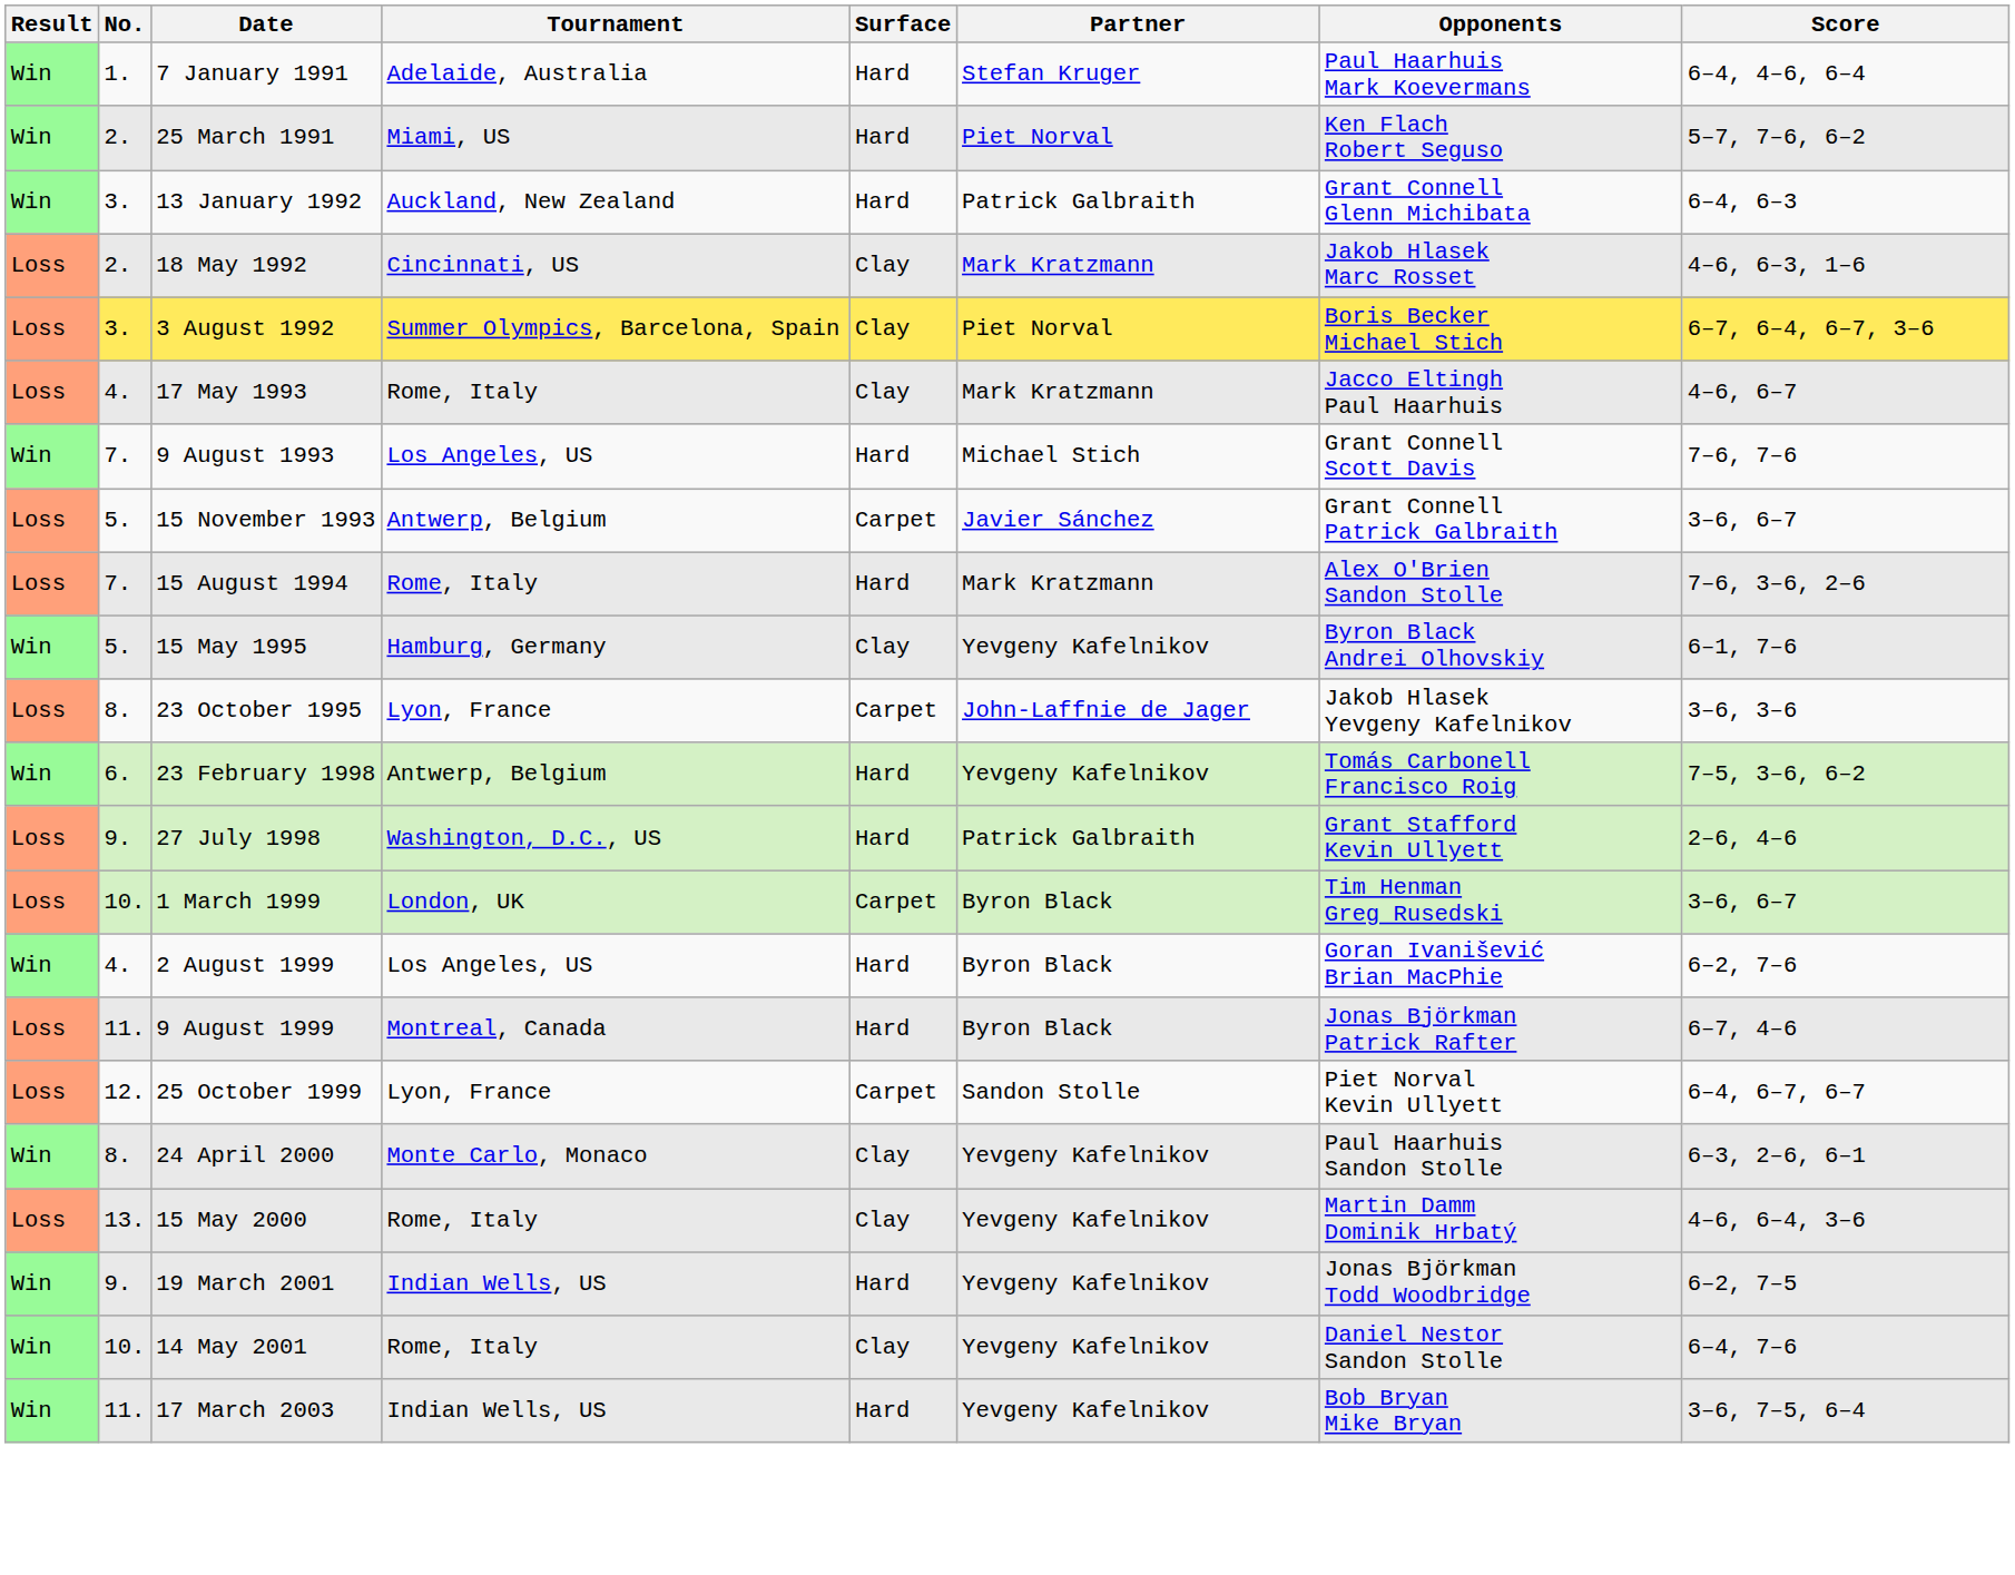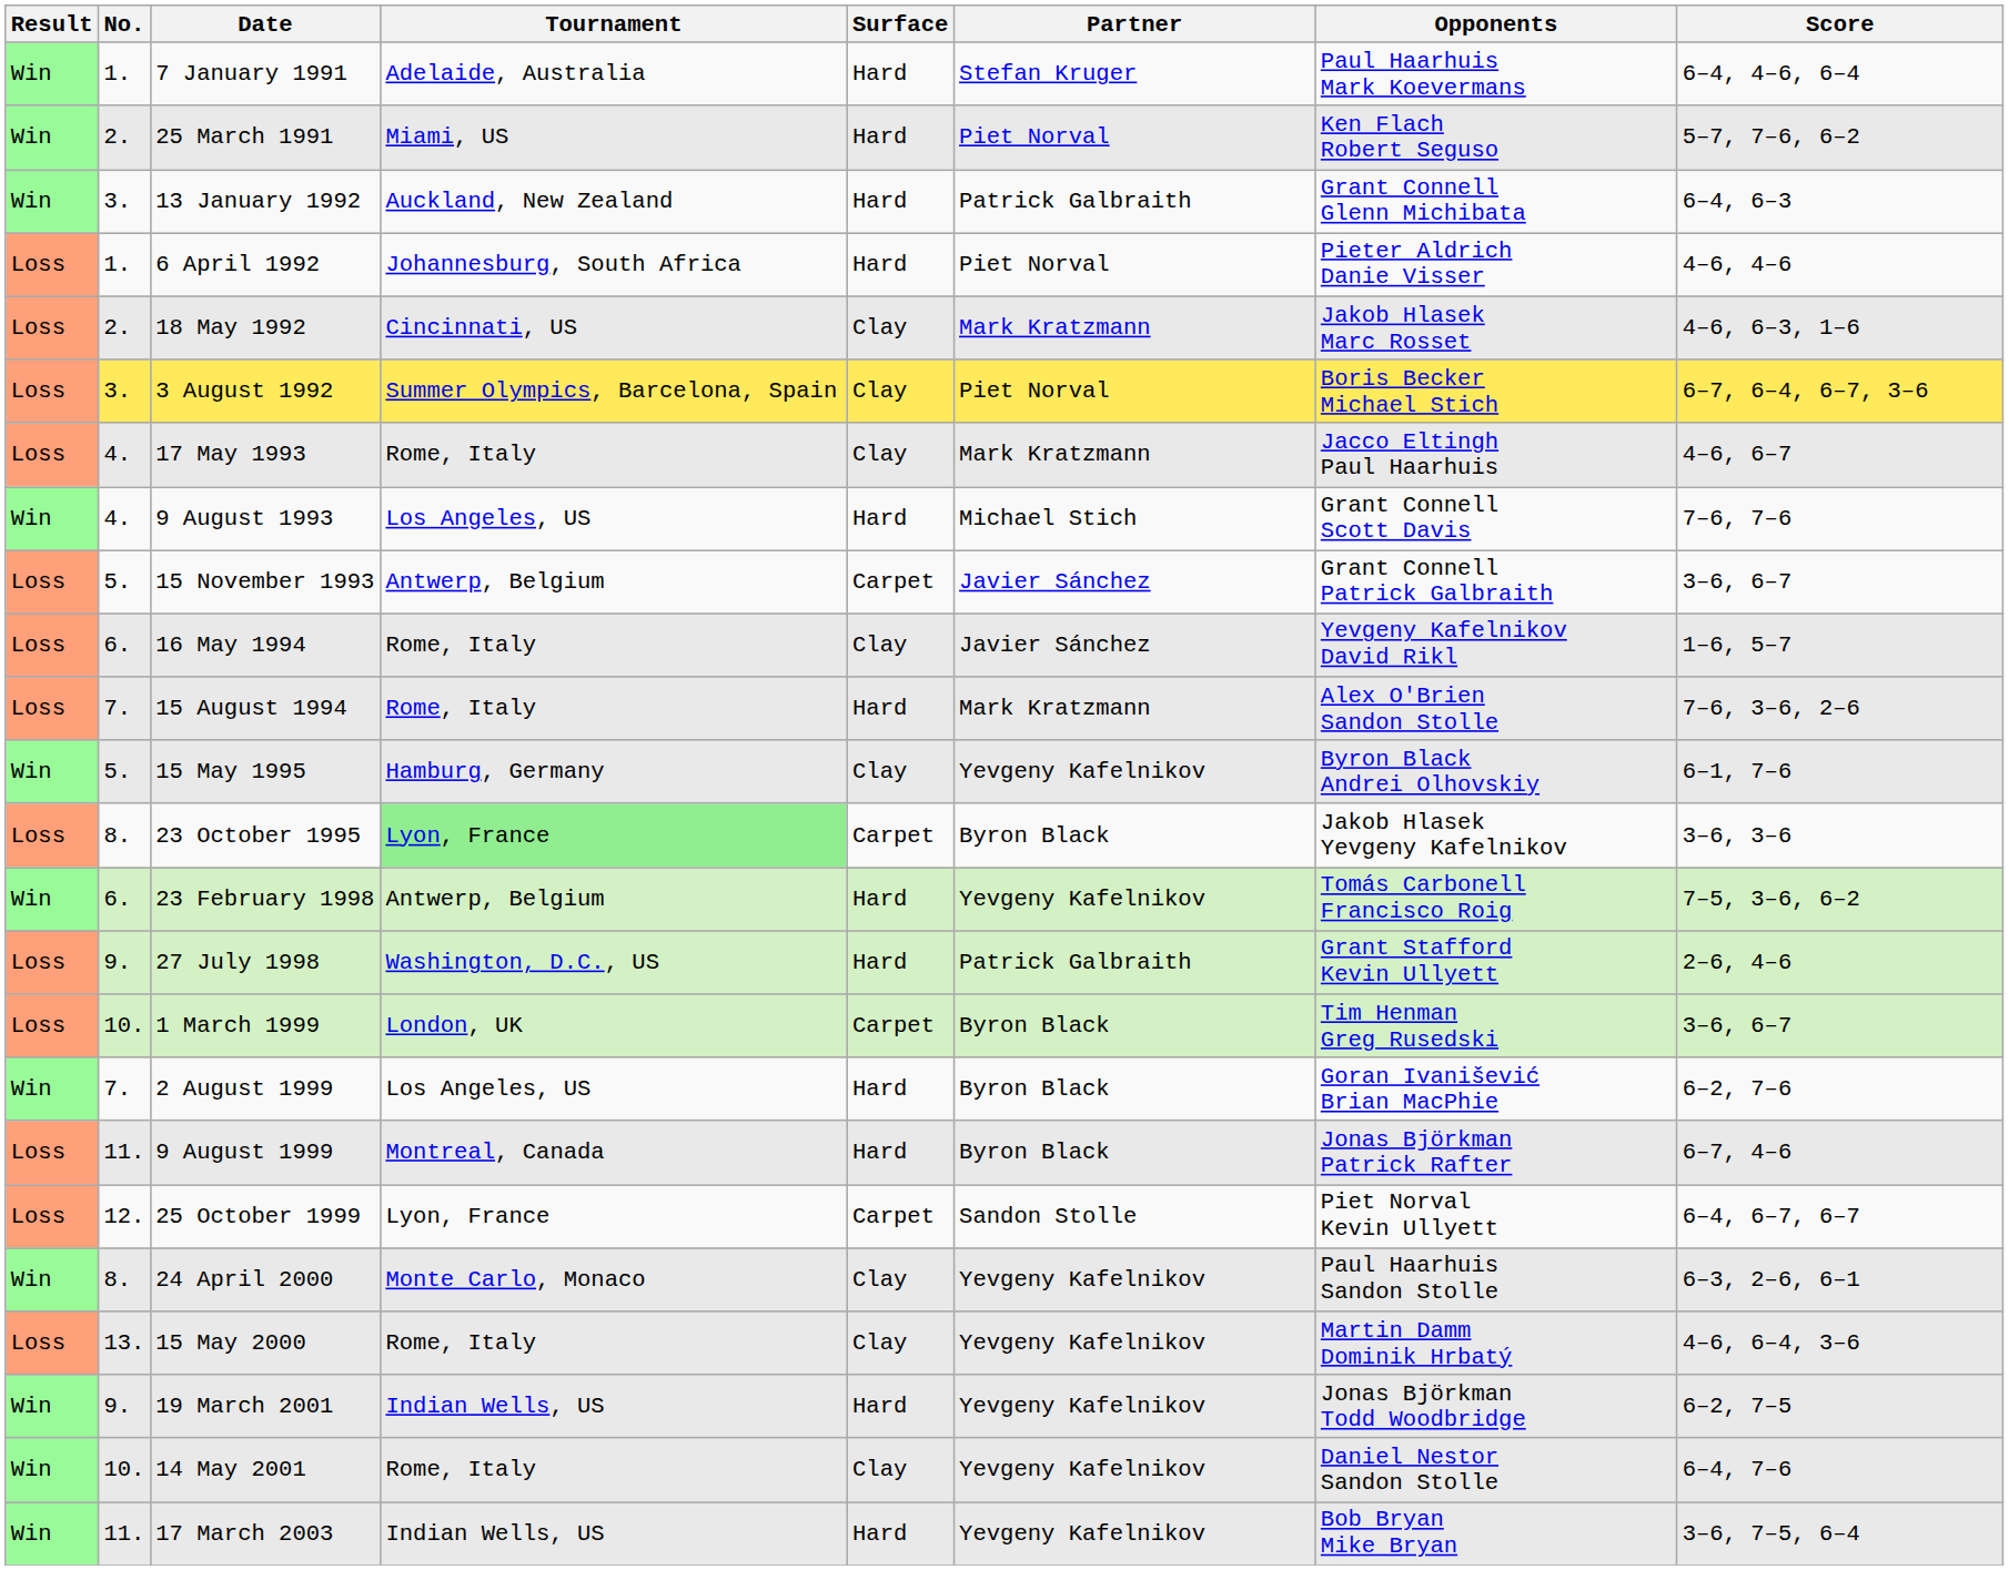 <table class="sortable wikitable">
 <tr>
 <th style="width:40px">Result</th>
 <th>No.</th>
 <th width=125>Date</th>
 <th width=260>Tournament</th>
 <th>Surface</th>
 <th width=200>Partner</th>
 <th width=200>Opponents</th>
 <th width=180>Score</th>
 </tr>
 <tr>
 <td style="background:#98fb98;">Win</td>
 <td>1.</td>
 <td>7 January 1991</td>
 <td><a href='#'>Adelaide</a>, Australia</td>
 <td>Hard</td>
 <td> <a href='#'>Stefan Kruger</a></td>
 <td> <a href='#'>Paul Haarhuis</a><br> <a href='#'>Mark Koevermans</a></td>
 <td>6–4, 4–6, 6–4</td>
 </tr>
 <tr style="background:#e9e9e9;">
 <td style="background:#98fb98;">Win</td>
 <td>2.</td>
 <td>25 March 1991</td>
 <td><a href='#'>Miami</a>, US</td>
 <td>Hard</td>
 <td> <a href='#'>Piet Norval</a></td>
 <td> <a href='#'>Ken Flach</a><br> <a href='#'>Robert Seguso</a></td>
 <td>5–7, 7–6, 6–2</td>
 </tr>
 <tr>
 <td style="background:#98fb98;">Win</td>
 <td>3.</td>
 <td>13 January 1992</td>
 <td><a href='#'>Auckland</a>, New Zealand</td>
 <td>Hard</td>
 <td> Patrick Galbraith</td>
 <td> <a href='#'>Grant Connell</a><br> <a href='#'>Glenn Michibata</a></td>
 <td>6–4, 6–3</td>
 </tr>
+<tr>
+<td style="background:#ffa07a;">Loss</td>
+<td>1.</td>
+<td>6 April 1992</td>
+<td><a href='#'>Johannesburg</a>, South Africa</td>
+<td>Hard</td>
+<td> Piet Norval</td>
+<td> <a href='#'>Pieter Aldrich</a><br> <a href='#'>Danie Visser</a></td>
+<td>4–6, 4–6</td>
+</tr>
 <tr style="background:#e9e9e9;">
 <td style="background:#ffa07a;">Loss</td>
 <td>2.</td>
 <td>18 May 1992</td>
 <td><a href='#'>Cincinnati</a>, US</td>
 <td>Clay</td>
 <td> <a href='#'>Mark Kratzmann</a></td>
 <td> <a href='#'>Jakob Hlasek</a><br> <a href='#'>Marc Rosset</a></td>
 <td>4–6, 6–3, 1–6</td>
 </tr>
 <tr bgcolor=ffea5c>
 <td style="background:#ffa07a;">Loss</td>
 <td>3.</td>
 <td>3 August 1992</td>
 <td><a href='#'>Summer Olympics</a>, Barcelona, Spain</td>
 <td>Clay</td>
 <td> Piet Norval</td>
 <td> <a href='#'>Boris Becker</a><br> <a href='#'>Michael Stich</a></td>
 <td>6–7, 6–4, 6–7, 3–6</td>
 </tr>
 <tr style="background:#e9e9e9;">
 <td style="background:#ffa07a;">Loss</td>
 <td>4.</td>
 <td>17 May 1993</td>
 <td>Rome, Italy</td>
 <td>Clay</td>
 <td> Mark Kratzmann</td>
 <td> <a href='#'>Jacco Eltingh</a><br> Paul Haarhuis</td>
 <td>4–6, 6–7</td>
 </tr>
 <tr>
 <td style="background:#98fb98;">Win</td>
-<td>7.</td>
+<td>4.</td>
 <td>9 August 1993</td>
 <td><a href='#'>Los Angeles</a>, US</td>
 <td>Hard</td>
 <td> Michael Stich</td>
 <td> Grant Connell<br> <a href='#'>Scott Davis</a></td>
 <td>7–6, 7–6</td>
 </tr>
 <tr>
 <td style="background:#ffa07a;">Loss</td>
 <td>5.</td>
 <td>15 November 1993</td>
 <td><a href='#'>Antwerp</a>, Belgium</td>
 <td>Carpet</td>
 <td> <a href='#'>Javier Sánchez</a></td>
 <td> Grant Connell<br> <a href='#'>Patrick Galbraith</a></td>
 <td>3–6, 6–7</td>
+</tr>
+<tr style="background:#e9e9e9;">
+<td style="background:#ffa07a;">Loss</td>
+<td>6.</td>
+<td>16 May 1994</td>
+<td>Rome, Italy</td>
+<td>Clay</td>
+<td> Javier Sánchez</td>
+<td> <a href='#'>Yevgeny Kafelnikov</a><br> <a href='#'>David Rikl</a></td>
+<td>1–6, 5–7</td>
 </tr>
 <tr style="background:#e9e9e9;">
 <td style="background:#ffa07a;">Loss</td>
 <td>7.</td>
 <td>15 August 1994</td>
 <td><a href='#'>Rome</a>, Italy</td>
 <td>Hard</td>
 <td> Mark Kratzmann</td>
 <td> <a href='#'>Alex O'Brien</a><br> <a href='#'>Sandon Stolle</a></td>
 <td>7–6, 3–6, 2–6</td>
 </tr>
 <tr style="background:#e9e9e9;">
 <td style="background:#98fb98;">Win</td>
 <td>5.</td>
 <td>15 May 1995</td>
 <td><a href='#'>Hamburg</a>, Germany</td>
 <td>Clay</td>
 <td> Yevgeny Kafelnikov</td>
 <td> <a href='#'>Byron Black</a><br> <a href='#'>Andrei Olhovskiy</a></td>
 <td>6–1, 7–6</td>
 </tr>
 <tr>
 <td style="background:#ffa07a;">Loss</td>
 <td>8.</td>
 <td>23 October 1995</td>
-<td><a href='#'>Lyon</a>, France</td>
+<td style="background: lightgreen;"><a href='#'>Lyon</a>, France</td>
 <td>Carpet</td>
-<td> <a href='#'>John-Laffnie de Jager</a></td>
+<td> Byron Black</td>
 <td> Jakob Hlasek<br> Yevgeny Kafelnikov</td>
 <td>3–6, 3–6</td>
 </tr>
 <tr style="background:#d4f1c5;">
 <td style="background:#98fb98;">Win</td>
 <td>6.</td>
 <td>23 February 1998</td>
 <td>Antwerp, Belgium</td>
 <td>Hard</td>
 <td> Yevgeny Kafelnikov</td>
 <td> <a href='#'>Tomás Carbonell</a><br> <a href='#'>Francisco Roig</a></td>
 <td>7–5, 3–6, 6–2</td>
 </tr>
 <tr style="background:#d4f1c5;">
 <td style="background:#ffa07a;">Loss</td>
 <td>9.</td>
 <td>27 July 1998</td>
 <td><a href='#'>Washington, D.C.</a>, US</td>
 <td>Hard</td>
 <td> Patrick Galbraith</td>
 <td> <a href='#'>Grant Stafford</a><br> <a href='#'>Kevin Ullyett</a></td>
 <td>2–6, 4–6</td>
 </tr>
 <tr style="background:#d4f1c5;">
 <td style="background:#ffa07a;">Loss</td>
 <td>10.</td>
 <td>1 March 1999</td>
 <td><a href='#'>London</a>, UK</td>
 <td>Carpet</td>
 <td> Byron Black</td>
 <td> <a href='#'>Tim Henman</a><br> <a href='#'>Greg Rusedski</a></td>
 <td>3–6, 6–7</td>
 </tr>
 <tr>
 <td style="background:#98fb98;">Win</td>
-<td>4.</td>
+<td>7.</td>
 <td>2 August 1999</td>
 <td>Los Angeles, US</td>
 <td>Hard</td>
 <td> Byron Black</td>
 <td> <a href='#'>Goran Ivanišević</a><br> <a href='#'>Brian MacPhie</a></td>
 <td>6–2, 7–6</td>
 </tr>
 <tr style="background:#e9e9e9;">
 <td style="background:#ffa07a;">Loss</td>
 <td>11.</td>
 <td>9 August 1999</td>
 <td><a href='#'>Montreal</a>, Canada</td>
 <td>Hard</td>
 <td> Byron Black</td>
 <td> <a href='#'>Jonas Björkman</a><br> <a href='#'>Patrick Rafter</a></td>
 <td>6–7, 4–6</td>
 </tr>
 <tr>
 <td style="background:#ffa07a;">Loss</td>
 <td>12.</td>
 <td>25 October 1999</td>
 <td>Lyon, France</td>
 <td>Carpet</td>
 <td> Sandon Stolle</td>
 <td> Piet Norval<br> Kevin Ullyett</td>
 <td>6–4, 6–7, 6–7</td>
 </tr>
 <tr style="background:#e9e9e9;">
 <td style="background:#98fb98;">Win</td>
 <td>8.</td>
 <td>24 April 2000</td>
 <td><a href='#'>Monte Carlo</a>, Monaco</td>
 <td>Clay</td>
 <td> Yevgeny Kafelnikov</td>
 <td> Paul Haarhuis<br> Sandon Stolle</td>
 <td>6–3, 2–6, 6–1</td>
 </tr>
 <tr style="background:#e9e9e9;">
 <td style="background:#ffa07a;">Loss</td>
 <td>13.</td>
 <td>15 May 2000</td>
 <td>Rome, Italy</td>
 <td>Clay</td>
 <td> Yevgeny Kafelnikov</td>
 <td> <a href='#'>Martin Damm</a><br> <a href='#'>Dominik Hrbatý</a></td>
 <td>4–6, 6–4, 3–6</td>
 </tr>
 <tr style="background:#e9e9e9;">
 <td style="background:#98fb98;">Win</td>
 <td>9.</td>
 <td>19 March 2001</td>
 <td><a href='#'>Indian Wells</a>, US</td>
 <td>Hard</td>
 <td> Yevgeny Kafelnikov</td>
 <td> Jonas Björkman<br> <a href='#'>Todd Woodbridge</a></td>
 <td>6–2, 7–5</td>
 </tr>
 <tr style="background:#e9e9e9;">
 <td style="background:#98fb98;">Win</td>
 <td>10.</td>
 <td>14 May 2001</td>
 <td>Rome, Italy</td>
 <td>Clay</td>
 <td> Yevgeny Kafelnikov</td>
 <td> <a href='#'>Daniel Nestor</a><br> Sandon Stolle</td>
 <td>6–4, 7–6</td>
 </tr>
 <tr style="background:#e9e9e9;">
 <td style="background:#98fb98;">Win</td>
 <td>11.</td>
 <td>17 March 2003</td>
 <td>Indian Wells, US</td>
 <td>Hard</td>
 <td> Yevgeny Kafelnikov</td>
 <td> <a href='#'>Bob Bryan</a><br> <a href='#'>Mike Bryan</a></td>
 <td>3–6, 7–5, 6–4</td>
 </tr>
 </table>
